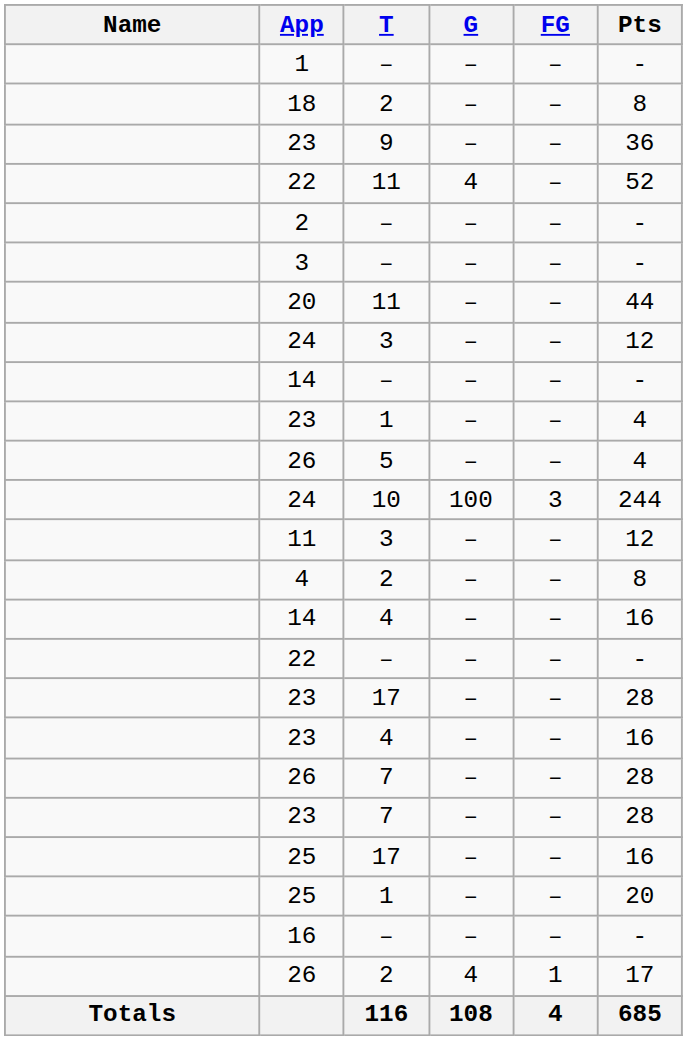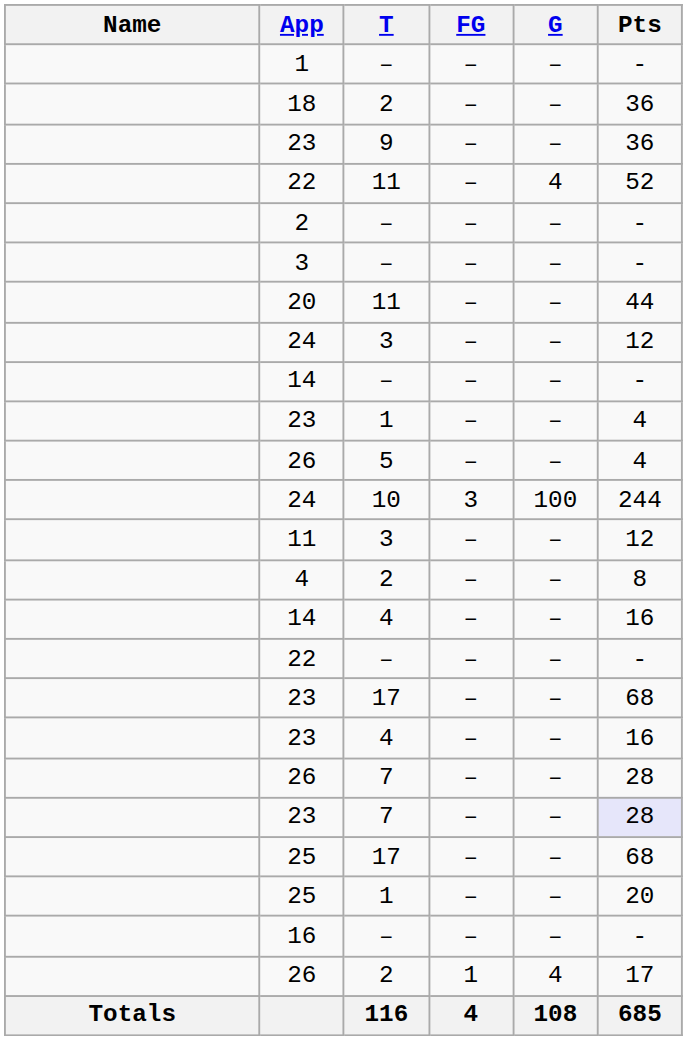 <table class="wikitable sortable" style="text-align: center;">
 <tr>
 <th style="width:10em">Name</th>
 <th style="width:3em"><a href='#'>App</a></th>
 <th style="width:3em"><a href='#'>T</a></th>
+<th style="width:3em"><a href='#'>FG</a></th>
 <th style="width:3em"><a href='#'>G</a></th>
-<th style="width:3em"><a href='#'>FG</a></th>
 <th style="width:3em">Pts</th>
 </tr>
 <tr>
 <td style="text-align:left;"></td>
 <td>1</td>
 <td>–</td>
 <td>–</td>
 <td>–</td>
 <td>-</td>
 </tr>
 <tr>
 <td style="text-align:left;"></td>
 <td>18</td>
 <td>2</td>
 <td>–</td>
 <td>–</td>
-<td>8</td>
+<td>36</td>
 </tr>
 <tr>
 <td style="text-align:left;"></td>
 <td>23</td>
 <td>9</td>
 <td>–</td>
 <td>–</td>
 <td>36</td>
 </tr>
 <tr>
 <td style="text-align:left;"></td>
 <td>22</td>
 <td>11</td>
+<td>–</td>
 <td>4</td>
-<td>–</td>
 <td>52</td>
 </tr>
 <tr>
 <td style="text-align:left;"></td>
 <td>2</td>
 <td>–</td>
 <td>–</td>
 <td>–</td>
 <td>-</td>
 </tr>
 <tr>
 <td style="text-align:left;"></td>
 <td>3</td>
 <td>–</td>
 <td>–</td>
 <td>–</td>
 <td>-</td>
 </tr>
 <tr>
 <td style="text-align:left;"></td>
 <td>20</td>
 <td>11</td>
 <td>–</td>
 <td>–</td>
 <td>44</td>
 </tr>
 <tr>
 <td style="text-align:left;"></td>
 <td>24</td>
 <td>3</td>
 <td>–</td>
 <td>–</td>
 <td>12</td>
 </tr>
 <tr>
 <td style="text-align:left;"></td>
 <td>14</td>
 <td>–</td>
 <td>–</td>
 <td>–</td>
 <td>-</td>
 </tr>
 <tr>
 <td style="text-align:left;"></td>
 <td>23</td>
 <td>1</td>
 <td>–</td>
 <td>–</td>
 <td>4</td>
 </tr>
 <tr>
 <td style="text-align:left;"></td>
 <td>26</td>
 <td>5</td>
 <td>–</td>
 <td>–</td>
 <td>4</td>
 </tr>
 <tr>
 <td style="text-align:left;"></td>
 <td>24</td>
 <td>10</td>
+<td>3</td>
 <td>100</td>
-<td>3</td>
 <td>244</td>
 </tr>
 <tr>
 <td style="text-align:left;"></td>
 <td>11</td>
 <td>3</td>
 <td>–</td>
 <td>–</td>
 <td>12</td>
 </tr>
 <tr>
 <td style="text-align:left;"></td>
 <td>4</td>
 <td>2</td>
 <td>–</td>
 <td>–</td>
 <td>8</td>
 </tr>
 <tr>
 <td style="text-align:left;"></td>
 <td>14</td>
 <td>4</td>
 <td>–</td>
 <td>–</td>
 <td>16</td>
 </tr>
 <tr>
 <td style="text-align:left;"></td>
 <td>22</td>
 <td>–</td>
 <td>–</td>
 <td>–</td>
 <td>-</td>
 </tr>
 <tr>
 <td style="text-align:left;"></td>
 <td>23</td>
 <td>17</td>
 <td>–</td>
 <td>–</td>
-<td>28</td>
+<td>68</td>
 </tr>
 <tr>
 <td style="text-align:left;"></td>
 <td>23</td>
 <td>4</td>
 <td>–</td>
 <td>–</td>
 <td>16</td>
 </tr>
 <tr>
 <td style="text-align:left;"></td>
 <td>26</td>
 <td>7</td>
 <td>–</td>
 <td>–</td>
 <td>28</td>
 </tr>
 <tr>
 <td style="text-align:left;"></td>
 <td>23</td>
 <td>7</td>
 <td>–</td>
 <td>–</td>
-<td>28</td>
+<td style="background: lavender;">28</td>
 </tr>
 <tr>
 <td style="text-align:left;"></td>
 <td>25</td>
 <td>17</td>
 <td>–</td>
 <td>–</td>
-<td>16</td>
+<td>68</td>
 </tr>
 <tr>
 <td style="text-align:left;"></td>
 <td>25</td>
 <td>1</td>
 <td>–</td>
 <td>–</td>
 <td>20</td>
 </tr>
 <tr>
 <td style="text-align:left;"></td>
 <td>16</td>
 <td>–</td>
 <td>–</td>
 <td>–</td>
 <td>-</td>
 </tr>
 <tr>
 <td style="text-align:left;"></td>
 <td>26</td>
 <td>2</td>
+<td>1</td>
 <td>4</td>
-<td>1</td>
 <td>17</td>
 </tr>
 <tr class="sortbottom">
 <th>Totals</th>
 <th></th>
 <th>116</th>
+<th>4</th>
 <th>108</th>
-<th>4</th>
 <th>685</th>
 </tr>
 </table>
